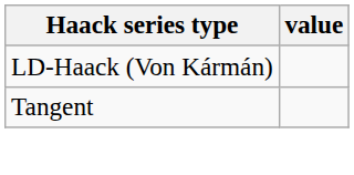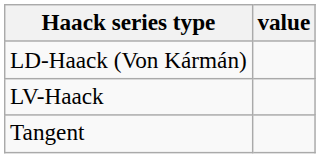 <table class="wikitable">
 <tr>
 <th>Haack series type</th>
 <th> value</th>
 </tr>
 <tr>
 <td>LD-Haack (Von Kármán)</td>
 <td></td>
 </tr>
 <tr>
+<td>LV-Haack</td>
+<td></td>
+</tr>
+<tr>
 <td>Tangent</td>
 <td></td>
 </tr>
 </table>
